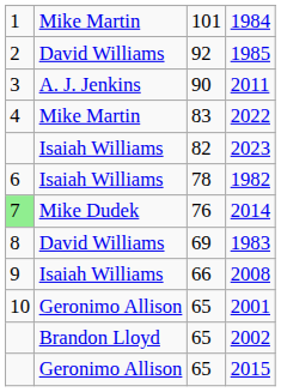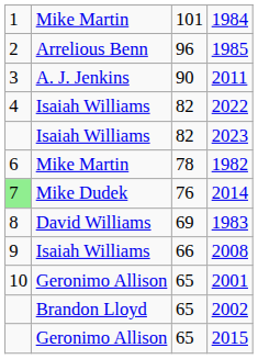 <table class="wikitable">
 <tr>
 </tr>
 <tr>
 <td>1</td>
 <td><a href='#'>Mike Martin</a></td>
 <td>101</td>
 <td><a href='#'>1984</a></td>
 </tr>
 <tr>
 <td>2</td>
-<td><a href='#'>David Williams</a></td>
-<td>92</td>
+<td><a href='#'>Arrelious Benn</a></td>
+<td>96</td>
 <td><a href='#'>1985</a></td>
 </tr>
 <tr>
 <td>3</td>
 <td><a href='#'>A. J. Jenkins</a></td>
 <td>90</td>
 <td><a href='#'>2011</a></td>
 </tr>
 <tr>
 <td>4</td>
-<td><a href='#'>Mike Martin</a></td>
-<td>83</td>
+<td><a href='#'>Isaiah Williams</a></td>
+<td>82</td>
 <td><a href='#'>2022</a></td>
 </tr>
 <tr>
 <td></td>
 <td><a href='#'>Isaiah Williams</a></td>
 <td>82</td>
 <td><a href='#'>2023</a></td>
 </tr>
 <tr>
 <td>6</td>
-<td><a href='#'>Isaiah Williams</a></td>
+<td><a href='#'>Mike Martin</a></td>
 <td>78</td>
 <td><a href='#'>1982</a></td>
 </tr>
 <tr>
 <td style="background: lightgreen;">7</td>
 <td><a href='#'>Mike Dudek</a></td>
 <td>76</td>
 <td><a href='#'>2014</a></td>
 </tr>
 <tr>
 <td>8</td>
 <td><a href='#'>David Williams</a></td>
 <td>69</td>
 <td><a href='#'>1983</a></td>
 </tr>
 <tr>
 <td>9</td>
 <td><a href='#'>Isaiah Williams</a></td>
 <td>66</td>
 <td><a href='#'>2008</a></td>
 </tr>
 <tr>
 <td>10</td>
 <td><a href='#'>Geronimo Allison</a></td>
 <td>65</td>
 <td><a href='#'>2001</a></td>
 </tr>
 <tr>
 <td></td>
 <td><a href='#'>Brandon Lloyd</a></td>
 <td>65</td>
 <td><a href='#'>2002</a></td>
 </tr>
 <tr>
 <td></td>
 <td><a href='#'>Geronimo Allison</a></td>
 <td>65</td>
 <td><a href='#'>2015</a></td>
 </tr>
 </table>
